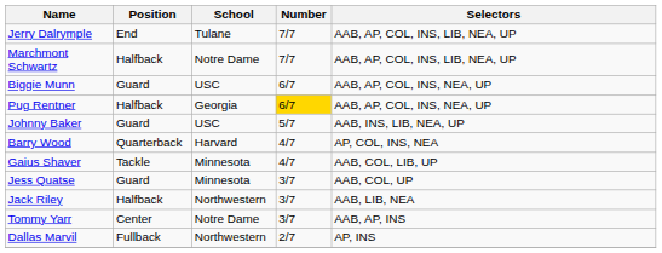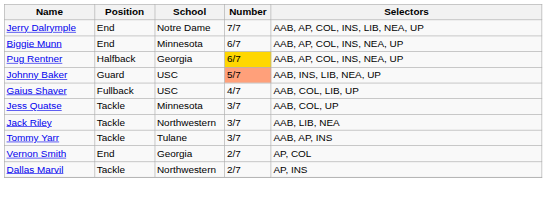 <table class="wikitable sortable">
 <tr>
 <th bgcolor="#DDDDFF" width="15%">Name</th>
 <th bgcolor="#DDDDFF" width="10%">Position</th>
 <th bgcolor="#DDDDFF" width="10%">School</th>
 <th bgcolor="#DDDDFF" width="7%">Number</th>
 <th bgcolor="#DDDDFF" width="45%">Selectors</th>
 </tr>
 <tr align="left">
 <td><a href='#'>Jerry Dalrymple</a></td>
 <td>End</td>
-<td>Tulane</td>
-<td>7/7</td>
-<td>AAB, AP, COL, INS, LIB, NEA, UP</td>
-</tr>
-<tr align="left">
-<td><a href='#'>Marchmont Schwartz</a></td>
-<td>Halfback</td>
 <td>Notre Dame</td>
 <td>7/7</td>
 <td>AAB, AP, COL, INS, LIB, NEA, UP</td>
 </tr>
 <tr align="left">
 <td><a href='#'>Biggie Munn</a></td>
-<td>Guard</td>
-<td>USC</td>
+<td>End</td>
+<td>Minnesota</td>
 <td>6/7</td>
 <td>AAB, AP, COL, INS, NEA, UP</td>
 </tr>
 <tr align="left">
 <td><a href='#'>Pug Rentner</a></td>
 <td>Halfback</td>
 <td>Georgia</td>
 <td style="background: gold;">6/7</td>
 <td>AAB, AP, COL, INS, NEA, UP</td>
 </tr>
 <tr align="left">
 <td><a href='#'>Johnny Baker</a></td>
 <td>Guard</td>
 <td>USC</td>
-<td>5/7</td>
+<td style="background: lightsalmon;">5/7</td>
 <td>AAB, INS, LIB, NEA, UP</td>
 </tr>
 <tr align="left">
-<td><a href='#'>Barry Wood</a></td>
-<td>Quarterback</td>
-<td>Harvard</td>
-<td>4/7</td>
-<td>AP, COL, INS, NEA</td>
-</tr>
-<tr align="left">
 <td><a href='#'>Gaius Shaver</a></td>
-<td>Tackle</td>
-<td>Minnesota</td>
+<td>Fullback</td>
+<td>USC</td>
 <td>4/7</td>
 <td>AAB, COL, LIB, UP</td>
 </tr>
 <tr align="left">
 <td><a href='#'>Jess Quatse</a></td>
-<td>Guard</td>
+<td>Tackle</td>
 <td>Minnesota</td>
 <td>3/7</td>
 <td>AAB, COL, UP</td>
 </tr>
 <tr align="left">
 <td><a href='#'>Jack Riley</a></td>
-<td>Halfback</td>
+<td>Tackle</td>
 <td>Northwestern</td>
 <td>3/7</td>
 <td>AAB, LIB, NEA</td>
 </tr>
 <tr align="left">
 <td><a href='#'>Tommy Yarr</a></td>
-<td>Center</td>
-<td>Notre Dame</td>
+<td>Tackle</td>
+<td>Tulane</td>
 <td>3/7</td>
 <td>AAB, AP, INS</td>
 </tr>
 <tr align="left">
+<td><a href='#'>Vernon Smith</a></td>
+<td>End</td>
+<td>Georgia</td>
+<td>2/7</td>
+<td>AP, COL</td>
+</tr>
+<tr align="left">
 <td><a href='#'>Dallas Marvil</a></td>
-<td>Fullback</td>
+<td>Tackle</td>
 <td>Northwestern</td>
 <td>2/7</td>
 <td>AP, INS</td>
 </tr>
 <tr align="left">
 </tr>
 </table>
